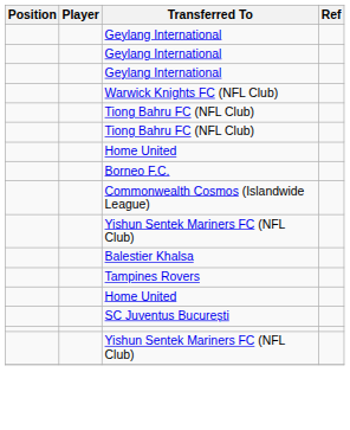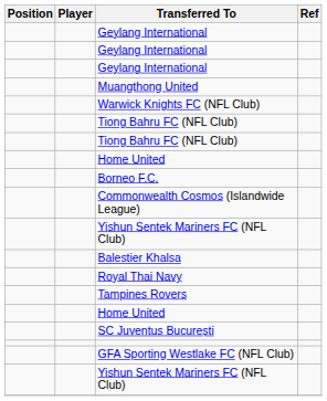 <table class="wikitable sortable" style="width:50%; text-align:center; font-size:100%; text-align:left;">
 <tr>
 <th><strong>Position</strong></th>
 <th><strong>Player</strong></th>
 <th><strong>Transferred To</strong></th>
 <th><strong>Ref</strong></th>
 </tr>
 <tr>
 <td></td>
 <td></td>
 <td> <a href='#'>Geylang International</a></td>
 <td></td>
 </tr>
 <tr>
 <td></td>
 <td></td>
 <td> <a href='#'>Geylang International</a></td>
 <td></td>
 </tr>
 <tr>
 <td></td>
 <td></td>
 <td> <a href='#'>Geylang International</a></td>
+<td></td>
+</tr>
+<tr>
+<td></td>
+<td></td>
+<td> <a href='#'>Muangthong United</a></td>
 <td></td>
 </tr>
 <tr>
 <td></td>
 <td></td>
 <td> <a href='#'>Warwick Knights FC</a> (NFL Club)</td>
 <td></td>
 </tr>
 <tr>
 <td></td>
 <td></td>
 <td> <a href='#'>Tiong Bahru FC</a> (NFL Club)</td>
 <td></td>
 </tr>
 <tr>
 <td></td>
 <td></td>
 <td> <a href='#'>Tiong Bahru FC</a> (NFL Club)</td>
 <td></td>
 </tr>
 <tr>
 <td></td>
 <td></td>
 <td> <a href='#'>Home United</a></td>
 <td></td>
 </tr>
 <tr>
 <td></td>
 <td></td>
 <td> <a href='#'>Borneo F.C.</a></td>
 <td></td>
 </tr>
 <tr>
 <td></td>
 <td></td>
 <td> <a href='#'>Commonwealth Cosmos</a> (Islandwide League)</td>
 <td></td>
 </tr>
 <tr>
 <td></td>
 <td></td>
 <td> <a href='#'>Yishun Sentek Mariners FC</a> (NFL Club)</td>
 <td></td>
 </tr>
 <tr>
 <td></td>
 <td></td>
 <td> <a href='#'>Balestier Khalsa</a></td>
 <td></td>
 </tr>
 <tr>
 <td></td>
 <td></td>
+<td> <a href='#'>Royal Thai Navy</a></td>
+<td></td>
+</tr>
+<tr>
+<td></td>
+<td></td>
 <td> <a href='#'>Tampines Rovers</a></td>
 <td></td>
 </tr>
 <tr>
 <td></td>
 <td></td>
 <td> <a href='#'>Home United</a></td>
 <td></td>
 </tr>
 <tr>
 <td></td>
 <td></td>
 <td> <a href='#'>SC Juventus București</a></td>
 <td></td>
 </tr>
 <tr>
 <td></td>
 <td></td>
 <td></td>
 <td></td>
 </tr>
 <tr>
 <td></td>
 <td></td>
+<td> <a href='#'>GFA Sporting Westlake FC</a> (NFL Club)</td>
+<td></td>
+</tr>
+<tr>
+<td></td>
+<td></td>
 <td> <a href='#'>Yishun Sentek Mariners FC</a> (NFL Club)</td>
 <td></td>
 </tr>
 <tr>
 </tr>
 </table>
